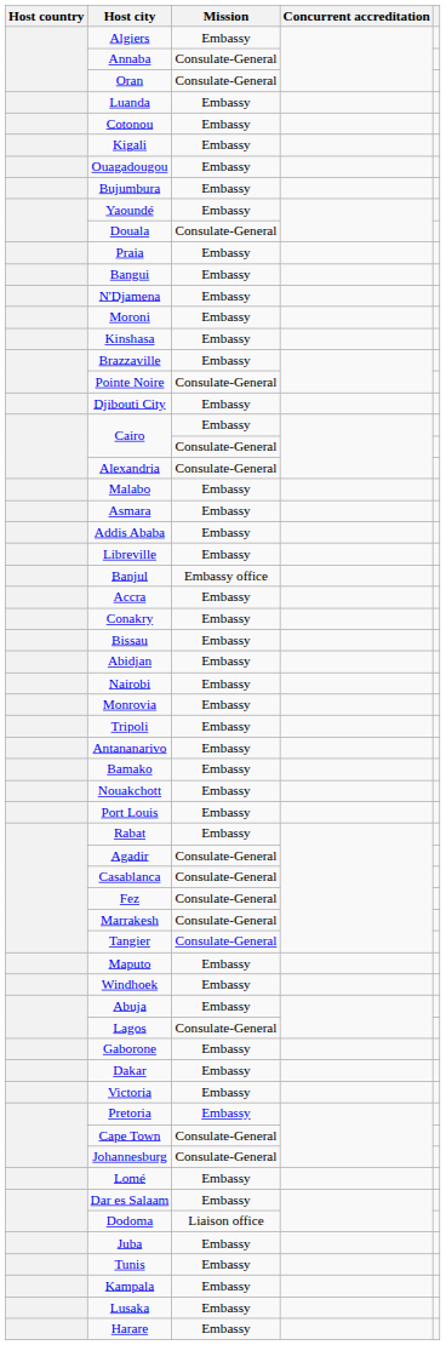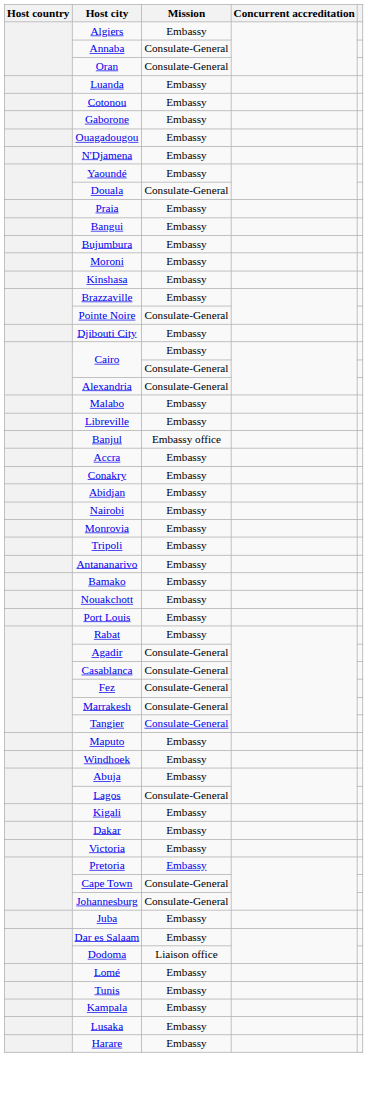 <table class="wikitable plainrowheaders" style="text-align:center;">
 <tr>
 <th scope="col">Host country</th>
 <th scope="col">Host city</th>
 <th scope="col">Mission</th>
 <th scope="col">Concurrent accreditation</th>
 <th scope="col"></th>
 </tr>
 <tr>
 <th scope="row" rowspan="3"></th>
 <td><a href='#'>Algiers</a></td>
 <td>Embassy</td>
 <td rowspan="3"></td>
 <td></td>
 </tr>
 <tr>
 <td><a href='#'>Annaba</a></td>
 <td>Consulate-General</td>
 <td></td>
 </tr>
 <tr>
 <td><a href='#'>Oran</a></td>
 <td>Consulate-General</td>
 <td></td>
 </tr>
 <tr>
 <th scope="row"></th>
 <td><a href='#'>Luanda</a></td>
 <td>Embassy</td>
 <td></td>
 <td></td>
 </tr>
 <tr>
 <th scope="row"></th>
 <td><a href='#'>Cotonou</a></td>
 <td>Embassy</td>
 <td></td>
 <td></td>
 </tr>
 <tr>
 <th scope="row"></th>
-<td><a href='#'>Kigali</a></td>
+<td><a href='#'>Gaborone</a></td>
 <td>Embassy</td>
 <td></td>
 <td></td>
 </tr>
 <tr>
 <th scope="row"></th>
 <td><a href='#'>Ouagadougou</a></td>
 <td>Embassy</td>
 <td></td>
 <td></td>
 </tr>
 <tr>
 <th scope="row"></th>
-<td><a href='#'>Bujumbura</a></td>
+<td><a href='#'>N'Djamena</a></td>
 <td>Embassy</td>
 <td></td>
 <td></td>
 </tr>
 <tr>
 <th scope="row" rowspan="2"></th>
 <td><a href='#'>Yaoundé</a></td>
 <td>Embassy</td>
 <td rowspan="2"></td>
 <td></td>
 </tr>
 <tr>
 <td><a href='#'>Douala</a></td>
 <td>Consulate-General</td>
 <td></td>
 </tr>
 <tr>
 <th scope="row"></th>
 <td><a href='#'>Praia</a></td>
 <td>Embassy</td>
 <td></td>
 <td></td>
 </tr>
 <tr>
 <th scope="row"></th>
 <td><a href='#'>Bangui</a></td>
 <td>Embassy</td>
 <td></td>
 <td></td>
 </tr>
 <tr>
 <th scope="row"></th>
-<td><a href='#'>N'Djamena</a></td>
+<td><a href='#'>Bujumbura</a></td>
 <td>Embassy</td>
 <td></td>
 <td></td>
 </tr>
 <tr>
 <th scope="row"></th>
 <td><a href='#'>Moroni</a></td>
 <td>Embassy</td>
 <td></td>
 <td></td>
 </tr>
 <tr>
 <th scope="row"></th>
 <td><a href='#'>Kinshasa</a></td>
 <td>Embassy</td>
 <td></td>
 <td></td>
 </tr>
 <tr>
 <th scope="row" rowspan="2"></th>
 <td><a href='#'>Brazzaville</a></td>
 <td>Embassy</td>
 <td rowspan="2"></td>
 <td></td>
 </tr>
 <tr>
 <td><a href='#'>Pointe Noire</a></td>
 <td>Consulate-General</td>
 <td></td>
 </tr>
 <tr>
 <th scope="row"></th>
 <td><a href='#'>Djibouti City</a></td>
 <td>Embassy</td>
 <td></td>
 <td></td>
 </tr>
 <tr>
 <th scope="row" rowspan="3"></th>
 <td rowspan="2"><a href='#'>Cairo</a></td>
 <td>Embassy</td>
 <td rowspan="3"></td>
 <td></td>
 </tr>
 <tr>
 <td>Consulate-General</td>
 <td></td>
 </tr>
 <tr>
 <td><a href='#'>Alexandria</a></td>
 <td>Consulate-General</td>
 <td></td>
 </tr>
 <tr>
 <th scope="row"></th>
 <td><a href='#'>Malabo</a></td>
 <td>Embassy</td>
 <td></td>
 <td></td>
 </tr>
 <tr>
 <th scope="row"></th>
-<td><a href='#'>Asmara</a></td>
-<td>Embassy</td>
-<td></td>
-<td></td>
-</tr>
-<tr>
-<th scope="row"></th>
-<td><a href='#'>Addis Ababa</a></td>
-<td>Embassy</td>
-<td></td>
-<td></td>
-</tr>
-<tr>
-<th scope="row"></th>
 <td><a href='#'>Libreville</a></td>
 <td>Embassy</td>
 <td></td>
 <td></td>
 </tr>
 <tr>
 <th scope="row"></th>
 <td><a href='#'>Banjul</a></td>
 <td>Embassy office</td>
 <td></td>
 <td></td>
 </tr>
 <tr>
 <th scope="row"></th>
 <td><a href='#'>Accra</a></td>
 <td>Embassy</td>
 <td></td>
 <td></td>
 </tr>
 <tr>
 <th scope="row"></th>
 <td><a href='#'>Conakry</a></td>
-<td>Embassy</td>
-<td></td>
-<td></td>
-</tr>
-<tr>
-<th scope="row"></th>
-<td><a href='#'>Bissau</a></td>
 <td>Embassy</td>
 <td></td>
 <td></td>
 </tr>
 <tr>
 <th scope="row"></th>
 <td><a href='#'>Abidjan</a></td>
 <td>Embassy</td>
 <td></td>
 <td></td>
 </tr>
 <tr>
 <th scope="row"></th>
 <td><a href='#'>Nairobi</a></td>
 <td>Embassy</td>
 <td></td>
 <td></td>
 </tr>
 <tr>
 <th scope="row"></th>
 <td><a href='#'>Monrovia</a></td>
 <td>Embassy</td>
 <td></td>
 <td></td>
 </tr>
 <tr>
 <th scope="row"></th>
 <td><a href='#'>Tripoli</a></td>
 <td>Embassy</td>
 <td></td>
 <td></td>
 </tr>
 <tr>
 <th scope="row"></th>
 <td><a href='#'>Antananarivo</a></td>
 <td>Embassy</td>
 <td></td>
 <td></td>
 </tr>
 <tr>
 <th scope="row"></th>
 <td><a href='#'>Bamako</a></td>
 <td>Embassy</td>
 <td></td>
 <td></td>
 </tr>
 <tr>
 <th scope="row"></th>
 <td><a href='#'>Nouakchott</a></td>
 <td>Embassy</td>
 <td></td>
 <td></td>
 </tr>
 <tr>
 <th scope="row"></th>
 <td><a href='#'>Port Louis</a></td>
 <td>Embassy</td>
 <td></td>
 <td></td>
 </tr>
 <tr>
 <th scope="row" rowspan="6"></th>
 <td><a href='#'>Rabat</a></td>
 <td>Embassy</td>
 <td rowspan="6"></td>
 <td></td>
 </tr>
 <tr>
 <td><a href='#'>Agadir</a></td>
 <td>Consulate-General</td>
 <td></td>
 </tr>
 <tr>
 <td><a href='#'>Casablanca</a></td>
 <td>Consulate-General</td>
 <td></td>
 </tr>
 <tr>
 <td><a href='#'>Fez</a></td>
 <td>Consulate-General</td>
 <td></td>
 </tr>
 <tr>
 <td><a href='#'>Marrakesh</a></td>
 <td>Consulate-General</td>
 <td></td>
 </tr>
 <tr>
 <td><a href='#'>Tangier</a></td>
 <td><a href='#'>Consulate-General</a></td>
 <td></td>
 </tr>
 <tr>
 <th scope="row"></th>
 <td><a href='#'>Maputo</a></td>
 <td>Embassy</td>
 <td></td>
 <td></td>
 </tr>
 <tr>
 <th scope="row"></th>
 <td><a href='#'>Windhoek</a></td>
 <td>Embassy</td>
 <td></td>
 <td></td>
 </tr>
 <tr>
 <th scope="row" rowspan="2"></th>
 <td><a href='#'>Abuja</a></td>
 <td>Embassy</td>
 <td rowspan="2"></td>
 <td></td>
 </tr>
 <tr>
 <td><a href='#'>Lagos</a></td>
 <td>Consulate-General</td>
 <td></td>
 </tr>
 <tr>
 <th scope="row"></th>
-<td><a href='#'>Gaborone</a></td>
+<td><a href='#'>Kigali</a></td>
 <td>Embassy</td>
 <td></td>
 <td></td>
 </tr>
 <tr>
 <th scope="row"></th>
 <td><a href='#'>Dakar</a></td>
 <td>Embassy</td>
 <td></td>
 <td></td>
 </tr>
 <tr>
 <th scope="row"></th>
 <td><a href='#'>Victoria</a></td>
 <td>Embassy</td>
 <td></td>
 <td></td>
 </tr>
 <tr>
 <th scope="row" rowspan="3"></th>
 <td><a href='#'>Pretoria</a></td>
 <td><a href='#'>Embassy</a></td>
 <td rowspan="3"></td>
 <td></td>
 </tr>
 <tr>
 <td><a href='#'>Cape Town</a></td>
 <td>Consulate-General</td>
 <td></td>
 </tr>
 <tr>
 <td><a href='#'>Johannesburg</a></td>
 <td>Consulate-General</td>
 <td></td>
 </tr>
 <tr>
 <th scope="row"></th>
-<td><a href='#'>Lomé</a></td>
+<td><a href='#'>Juba</a></td>
 <td>Embassy</td>
 <td></td>
 <td></td>
 </tr>
 <tr>
 <th scope="row" rowspan="2"></th>
 <td><a href='#'>Dar es Salaam</a></td>
 <td>Embassy</td>
 <td rowspan="2"></td>
 <td></td>
 </tr>
 <tr>
 <td><a href='#'>Dodoma</a></td>
 <td>Liaison office</td>
 <td></td>
 </tr>
 <tr>
 <th scope="row"></th>
-<td><a href='#'>Juba</a></td>
+<td><a href='#'>Lomé</a></td>
 <td>Embassy</td>
 <td></td>
 <td></td>
 </tr>
 <tr>
 <th scope="row"></th>
 <td><a href='#'>Tunis</a></td>
 <td>Embassy</td>
 <td></td>
 <td></td>
 </tr>
 <tr>
 <th scope="row"></th>
 <td><a href='#'>Kampala</a></td>
 <td>Embassy</td>
 <td></td>
 <td></td>
 </tr>
 <tr>
 <th scope="row"></th>
 <td><a href='#'>Lusaka</a></td>
 <td>Embassy</td>
 <td></td>
 <td></td>
 </tr>
 <tr>
 <th scope="row"></th>
 <td><a href='#'>Harare</a></td>
 <td>Embassy</td>
 <td></td>
 <td></td>
 </tr>
 </table>
